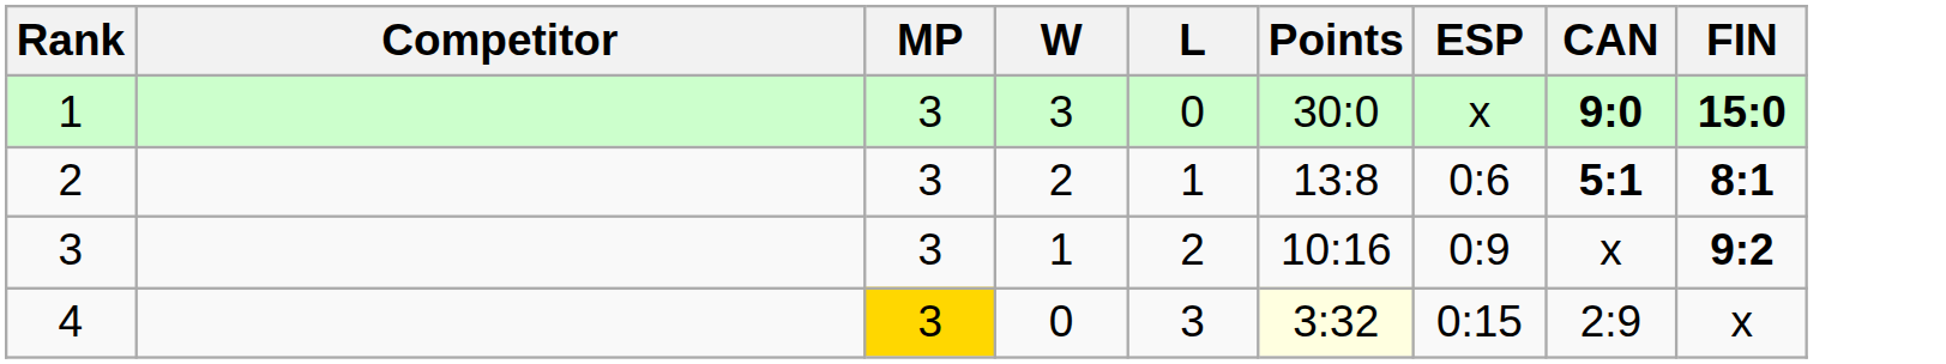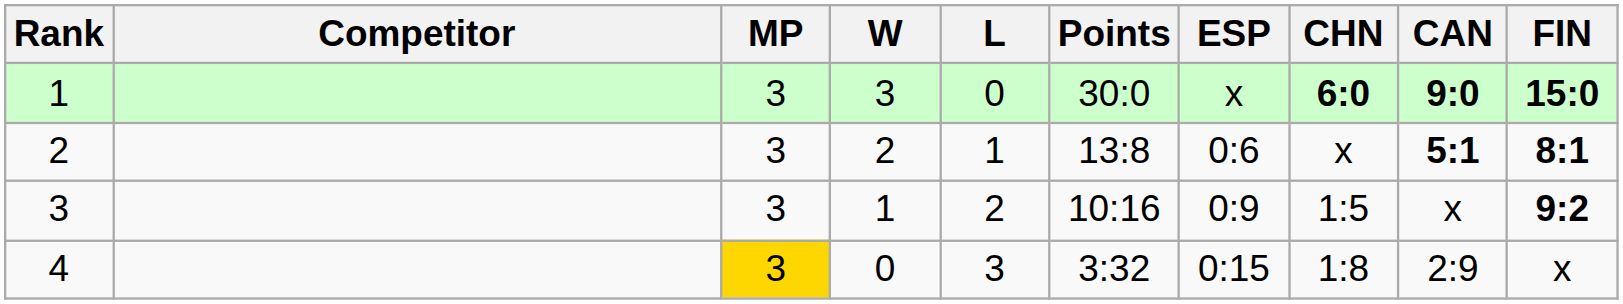 <table class="wikitable" style="text-align:center">
 <tr>
 <th>Rank</th>
 <th style="width:16em">Competitor</th>
 <th style="width:2.5em">MP</th>
 <th style="width:2.5em">W</th>
 <th style="width:2.5em">L</th>
 <th>Points</th>
 <th style="width:2.5em">ESP</th>
+<th style="width:2.5em">CHN</th>
 <th style="width:2.5em">CAN</th>
 <th style="width:2.5em">FIN</th>
 </tr>
 <tr style="background:#cfc;">
 <td>1</td>
 <td style="text-align:left"></td>
 <td>3</td>
 <td>3</td>
 <td>0</td>
 <td>30:0</td>
 <td>x</td>
+<td><strong>6:0</strong></td>
 <td><strong>9:0</strong></td>
 <td><strong>15:0</strong></td>
 </tr>
 <tr>
 <td>2</td>
 <td style="text-align:left"></td>
 <td>3</td>
 <td>2</td>
 <td>1</td>
 <td>13:8</td>
 <td>0:6</td>
+<td>x</td>
 <td><strong>5:1</strong></td>
 <td><strong>8:1</strong></td>
 </tr>
 <tr>
 <td>3</td>
 <td style="text-align:left"></td>
 <td>3</td>
 <td>1</td>
 <td>2</td>
 <td>10:16</td>
 <td>0:9</td>
+<td>1:5</td>
 <td>x</td>
 <td><strong>9:2</strong></td>
 </tr>
 <tr>
 <td>4</td>
 <td style="text-align:left"></td>
 <td style="background: gold;">3</td>
 <td>0</td>
 <td>3</td>
-<td style="background: lightyellow;">3:32</td>
+<td>3:32</td>
 <td>0:15</td>
+<td>1:8</td>
 <td>2:9</td>
 <td>x</td>
 </tr>
 </table>
